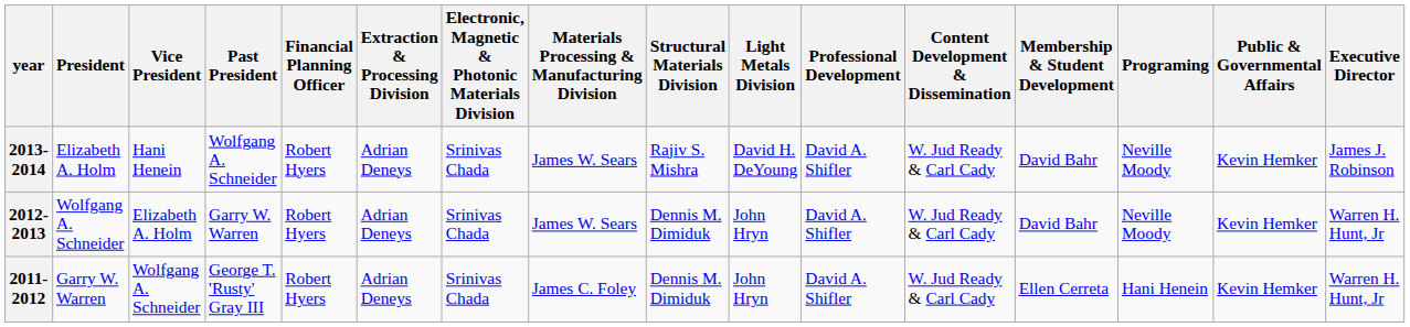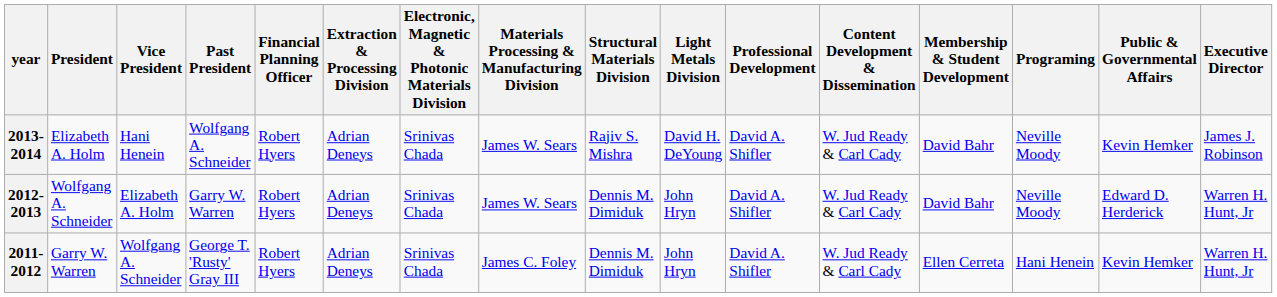 <table class="wikitable mw-collapsible plainrowheaders">
 <tr>
 <th scope="col">year</th>
 <th scope="col">President</th>
 <th scope="col">Vice President</th>
 <th scope="col">Past President</th>
 <th scope="col">Financial Planning Officer</th>
 <th scope="col">Extraction & Processing Division</th>
 <th scope="col">Electronic, Magnetic & Photonic Materials Division</th>
 <th scope="col">Materials Processing & Manufacturing Division</th>
 <th scope="col">Structural Materials Division</th>
 <th scope="col">Light Metals Division</th>
 <th scope="col">Professional Development</th>
 <th scope="col">Content Development & Dissemination</th>
 <th scope="col">Membership & Student Development</th>
 <th scope="col">Programing</th>
 <th scope="col">Public & Governmental Affairs</th>
 <th scope="col">Executive Director</th>
 </tr>
 <tr>
 <th scope="row">2013-2014</th>
 <td><a href='#'>Elizabeth A. Holm</a></td>
 <td><a href='#'>Hani Henein</a></td>
 <td><a href='#'>Wolfgang A. Schneider</a></td>
 <td><a href='#'>Robert Hyers</a></td>
 <td><a href='#'>Adrian Deneys</a></td>
 <td><a href='#'>Srinivas Chada</a></td>
 <td><a href='#'>James W. Sears</a></td>
 <td><a href='#'>Rajiv S. Mishra</a></td>
 <td><a href='#'>David H. DeYoung</a></td>
 <td><a href='#'>David A. Shifler</a></td>
 <td><a href='#'>W. Jud Ready</a> & <a href='#'>Carl Cady</a></td>
 <td><a href='#'>David Bahr</a></td>
 <td><a href='#'>Neville Moody</a></td>
 <td><a href='#'>Kevin Hemker</a></td>
 <td><a href='#'>James J. Robinson</a></td>
 </tr>
 <tr>
 <th scope="row">2012-2013</th>
 <td><a href='#'>Wolfgang A. Schneider</a></td>
 <td><a href='#'>Elizabeth A. Holm</a></td>
 <td><a href='#'>Garry W. Warren</a></td>
 <td><a href='#'>Robert Hyers</a></td>
 <td><a href='#'>Adrian Deneys</a></td>
 <td><a href='#'>Srinivas Chada</a></td>
 <td><a href='#'>James W. Sears</a></td>
 <td><a href='#'>Dennis M. Dimiduk</a></td>
 <td><a href='#'>John Hryn</a></td>
 <td><a href='#'>David A. Shifler</a></td>
 <td><a href='#'>W. Jud Ready</a> & <a href='#'>Carl Cady</a></td>
 <td><a href='#'>David Bahr</a></td>
 <td><a href='#'>Neville Moody</a></td>
-<td><a href='#'>Kevin Hemker</a></td>
+<td><a href='#'>Edward D. Herderick</a></td>
 <td><a href='#'>Warren H. Hunt, Jr</a></td>
 </tr>
 <tr>
 <th scope="row">2011-2012</th>
 <td><a href='#'>Garry W. Warren</a></td>
 <td><a href='#'>Wolfgang A. Schneider</a></td>
 <td><a href='#'>George T. 'Rusty' Gray III</a></td>
 <td><a href='#'>Robert Hyers</a></td>
 <td><a href='#'>Adrian Deneys</a></td>
 <td><a href='#'>Srinivas Chada</a></td>
 <td><a href='#'>James C. Foley</a></td>
 <td><a href='#'>Dennis M. Dimiduk</a></td>
 <td><a href='#'>John Hryn</a></td>
 <td><a href='#'>David A. Shifler</a></td>
 <td><a href='#'>W. Jud Ready</a> & <a href='#'>Carl Cady</a></td>
 <td><a href='#'>Ellen Cerreta</a></td>
 <td><a href='#'>Hani Henein</a></td>
 <td><a href='#'>Kevin Hemker</a></td>
 <td><a href='#'>Warren H. Hunt, Jr</a></td>
 </tr>
 </table>
